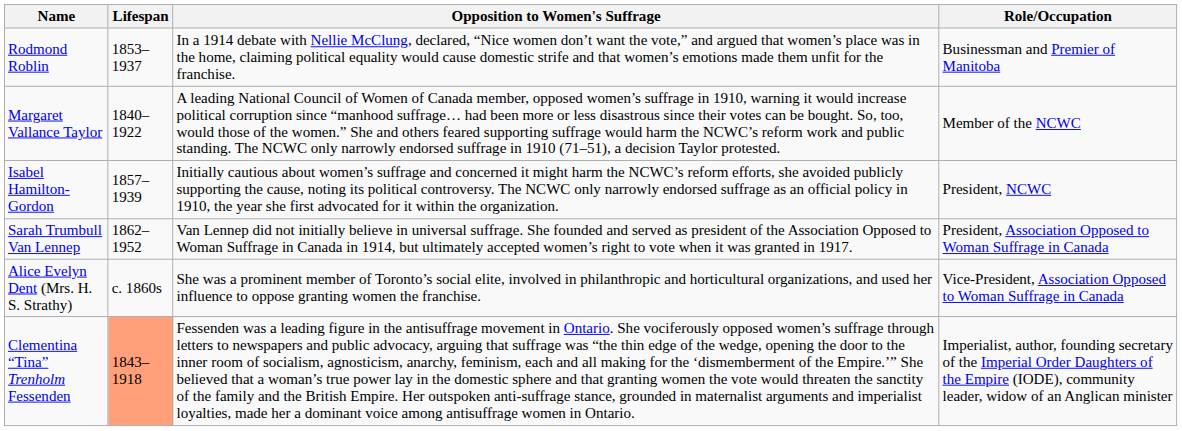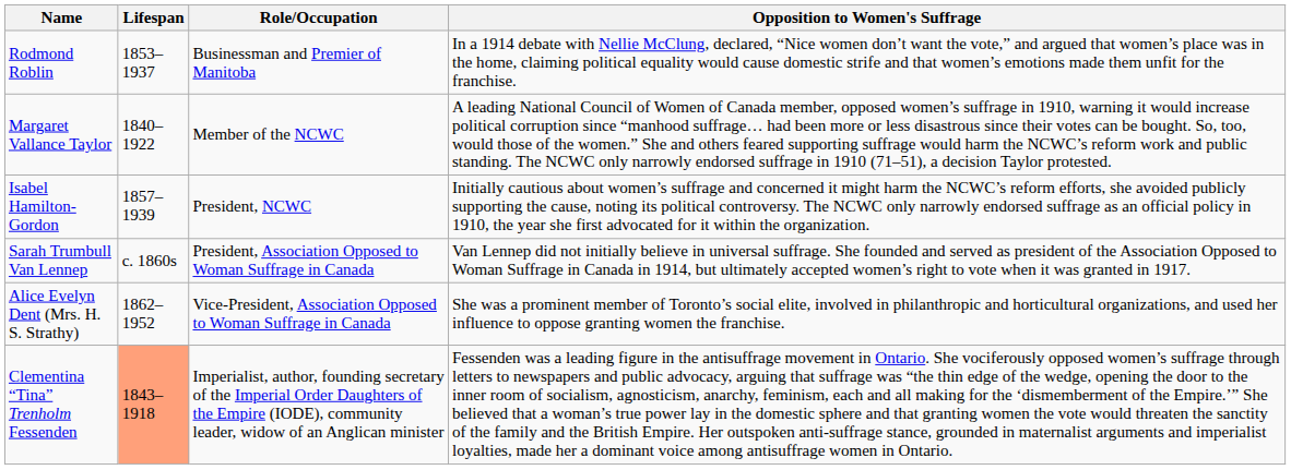 <table class="wikitable sortable">
 <tr>
 <th>Name</th>
 <th>Lifespan</th>
+<th>Role/Occupation</th>
 <th>Opposition to Women's Suffrage</th>
-<th>Role/Occupation</th>
 </tr>
 <tr>
 <td><a href='#'>Rodmond Roblin</a></td>
 <td>1853–1937</td>
+<td>Businessman and <a href='#'>Premier of Manitoba</a></td>
 <td>In a 1914 debate with <a href='#'>Nellie McClung</a>, declared, “Nice women don’t want the vote,” and argued that women’s place was in the home, claiming political equality would cause domestic strife and that women’s emotions made them unfit for the franchise.</td>
-<td>Businessman and <a href='#'>Premier of Manitoba</a></td>
 </tr>
 <tr>
 <td><a href='#'>Margaret Vallance Taylor</a></td>
 <td>1840–1922</td>
+<td>Member of the <a href='#'>NCWC</a></td>
 <td>A leading National Council of Women of Canada member, opposed women’s suffrage in 1910, warning it would increase political corruption since “manhood suffrage… had been more or less disastrous since their votes can be bought. So, too, would those of the women.” She and others feared supporting suffrage would harm the NCWC’s reform work and public standing. The NCWC only narrowly endorsed suffrage in 1910 (71–51), a decision Taylor protested.</td>
-<td>Member of the <a href='#'>NCWC</a></td>
 </tr>
 <tr>
 <td><a href='#'>Isabel Hamilton-Gordon</a></td>
 <td>1857–1939</td>
+<td>President, <a href='#'>NCWC</a></td>
 <td>Initially cautious about women’s suffrage and concerned it might harm the NCWC’s reform efforts, she avoided publicly supporting the cause, noting its political controversy. The NCWC only narrowly endorsed suffrage as an official policy in 1910, the year she first advocated for it within the organization.</td>
-<td>President, <a href='#'>NCWC</a></td>
 </tr>
 <tr>
 <td><a href='#'>Sarah Trumbull Van Lennep</a></td>
-<td>1862–1952</td>
+<td>c. 1860s</td>
+<td>President, <a href='#'>Association Opposed to Woman Suffrage in Canada</a></td>
 <td>Van Lennep did not initially believe in universal suffrage. She founded and served as president of the Association Opposed to Woman Suffrage in Canada in 1914, but ultimately accepted women’s right to vote when it was granted in 1917.</td>
-<td>President, <a href='#'>Association Opposed to Woman Suffrage in Canada</a></td>
 </tr>
 <tr>
 <td><a href='#'>Alice Evelyn Dent</a> (Mrs. H. S. Strathy)</td>
-<td>c. 1860s</td>
+<td>1862–1952</td>
+<td>Vice-President, <a href='#'>Association Opposed to Woman Suffrage in Canada</a></td>
 <td>She was a prominent member of Toronto’s social elite, involved in philanthropic and horticultural organizations, and used her influence to oppose granting women the franchise.</td>
-<td>Vice-President, <a href='#'>Association Opposed to Woman Suffrage in Canada</a></td>
 </tr>
 <tr>
 <td><a href='#'>Clementina “Tina” <em>Trenholm</em> Fessenden</a></td>
 <td style="background: lightsalmon;">1843–1918</td>
+<td>Imperialist, author, founding secretary of the <a href='#'>Imperial Order Daughters of the Empire</a> (IODE), community leader, widow of an Anglican minister</td>
 <td>Fessenden was a leading figure in the antisuffrage movement in <a href='#'>Ontario</a>. She vociferously opposed women’s suffrage through letters to newspapers and public advocacy, arguing that suffrage was “the thin edge of the wedge, opening the door to the inner room of socialism, agnosticism, anarchy, feminism, each and all making for the ‘dismemberment of the Empire.’” She believed that a woman’s true power lay in the domestic sphere and that granting women the vote would threaten the sanctity of the family and the British Empire. Her outspoken anti-suffrage stance, grounded in maternalist arguments and imperialist loyalties, made her a dominant voice among antisuffrage women in Ontario.</td>
-<td>Imperialist, author, founding secretary of the <a href='#'>Imperial Order Daughters of the Empire</a> (IODE), community leader, widow of an Anglican minister</td>
 </tr>
 </table>
